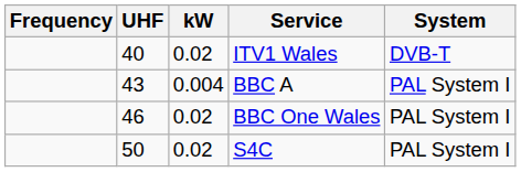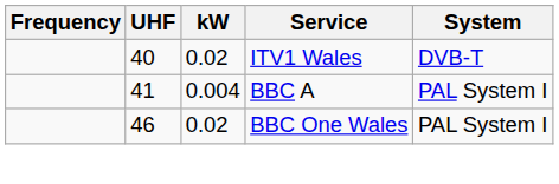 <table class="wikitable sortable">
 <tr>
 <th>Frequency</th>
 <th>UHF</th>
 <th>kW</th>
 <th>Service</th>
 <th>System</th>
 </tr>
 <tr>
 <td></td>
 <td>40</td>
 <td>0.02</td>
 <td><a href='#'>ITV1 Wales</a></td>
 <td><a href='#'>DVB-T</a></td>
 </tr>
 <tr>
 <td></td>
-<td>43</td>
+<td>41</td>
 <td>0.004</td>
 <td><a href='#'>BBC</a> A</td>
 <td><a href='#'>PAL</a> System I</td>
 </tr>
 <tr>
 <td></td>
 <td>46</td>
 <td>0.02</td>
 <td><a href='#'>BBC One Wales</a></td>
 <td>PAL System I</td>
 </tr>
-<tr>
-<td></td>
-<td>50</td>
-<td>0.02</td>
-<td><a href='#'>S4C</a></td>
-<td>PAL System I</td>
-</tr>
 </table>
